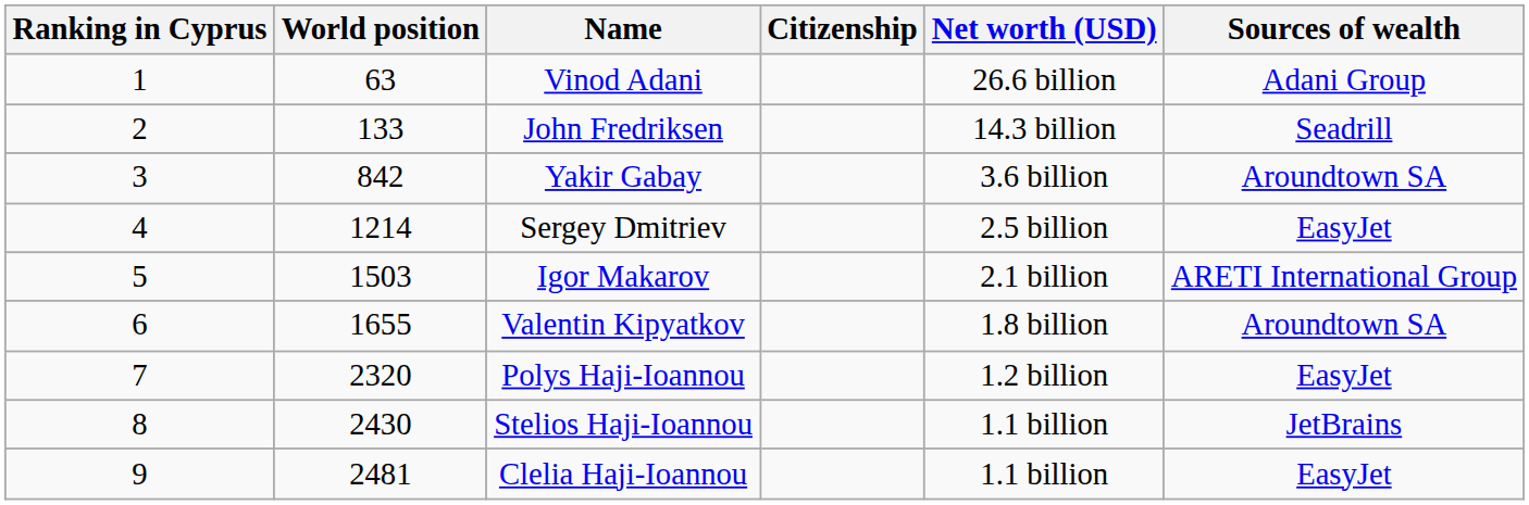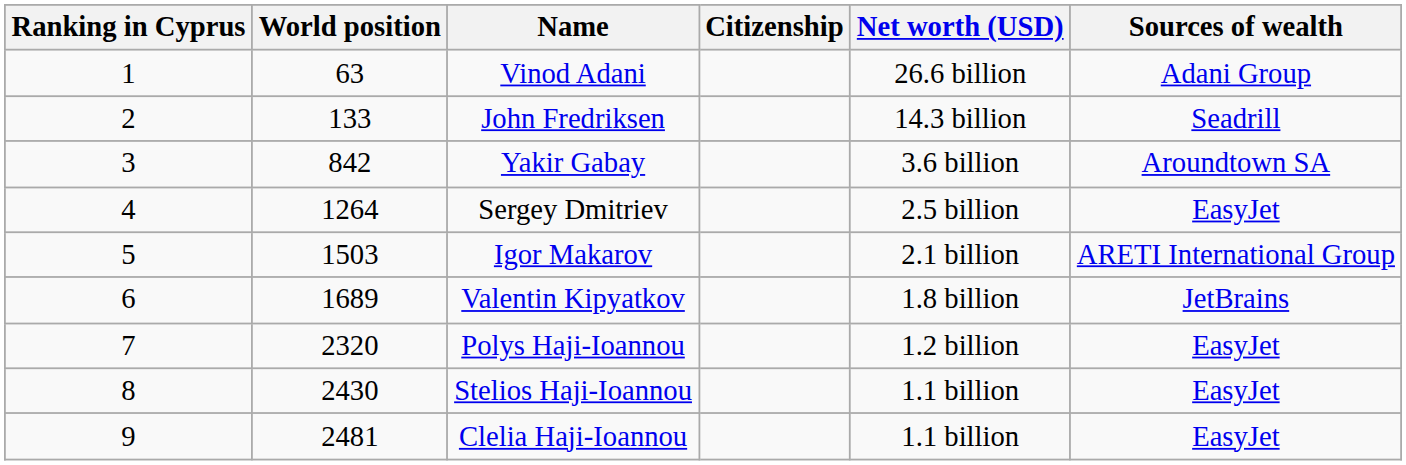 <table class="wikitable sortable" style="width: auto; text-align: center;">
 <tr>
 <th>Ranking in Cyprus</th>
 <th>World position</th>
 <th>Name</th>
 <th>Citizenship</th>
 <th><a href='#'>Net worth (USD)</a></th>
 <th>Sources of wealth</th>
 </tr>
 <tr>
 <td>1</td>
 <td>63</td>
 <td><a href='#'>Vinod Adani</a></td>
 <td> <br> </td>
 <td>26.6 billion</td>
 <td><a href='#'>Adani Group</a></td>
 </tr>
 <tr>
 <td>2</td>
 <td>133</td>
 <td><a href='#'>John Fredriksen</a></td>
 <td> <br> </td>
 <td>14.3 billion</td>
 <td><a href='#'>Seadrill</a></td>
 </tr>
 <tr>
 <td>3</td>
 <td>842</td>
 <td><a href='#'>Yakir Gabay</a></td>
 <td> <br></td>
 <td>3.6 billion</td>
 <td><a href='#'>Aroundtown SA</a></td>
 </tr>
 <tr>
 <td>4</td>
-<td>1214</td>
+<td>1264</td>
 <td>Sergey Dmitriev</td>
 <td></td>
 <td>2.5 billion</td>
 <td><a href='#'>EasyJet</a></td>
 </tr>
 <tr>
 <td>5</td>
 <td>1503</td>
 <td><a href='#'>Igor Makarov</a></td>
 <td> <br> </td>
 <td>2.1 billion</td>
 <td><a href='#'>ARETI International Group</a></td>
 </tr>
 <tr>
 <td>6</td>
-<td>1655</td>
+<td>1689</td>
 <td><a href='#'>Valentin Kipyatkov</a></td>
 <td></td>
 <td>1.8 billion</td>
-<td><a href='#'>Aroundtown SA</a></td>
+<td><a href='#'>JetBrains</a></td>
 </tr>
 <tr>
 <td>7</td>
 <td>2320</td>
 <td><a href='#'>Polys Haji-Ioannou</a></td>
 <td></td>
 <td>1.2 billion</td>
 <td><a href='#'>EasyJet</a></td>
 </tr>
 <tr>
 <td>8</td>
 <td>2430</td>
 <td><a href='#'>Stelios Haji-Ioannou</a></td>
 <td></td>
 <td>1.1 billion</td>
-<td><a href='#'>JetBrains</a></td>
+<td><a href='#'>EasyJet</a></td>
 </tr>
 <tr>
 <td>9</td>
 <td>2481</td>
 <td><a href='#'>Clelia Haji-Ioannou</a></td>
 <td></td>
 <td>1.1 billion</td>
 <td><a href='#'>EasyJet</a></td>
 </tr>
 </table>
